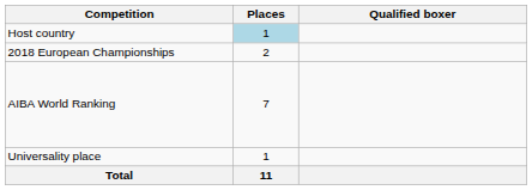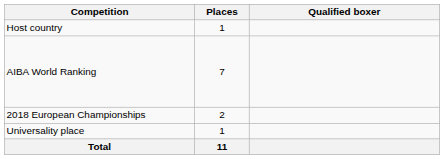 <table class=wikitable>
 <tr>
 <th width=300>Competition</th>
 <th width=80>Places</th>
 <th width=300>Qualified boxer</th>
 </tr>
 <tr>
 <td>Host country</td>
-<td align="center" style="background: lightblue;">1</td>
+<td align="center">1</td>
 <td></td>
+</tr>
+<tr>
+<td>AIBA World Ranking</td>
+<td align="center">7</td>
+<td><br><br><br><br><br><br></td>
 </tr>
 <tr>
 <td>2018 European Championships</td>
 <td align="center">2</td>
 <td><br></td>
-</tr>
-<tr>
-<td>AIBA World Ranking</td>
-<td align="center">7</td>
-<td><br><br><br><br><br><br></td>
 </tr>
 <tr>
 <td>Universality place</td>
 <td align="center">1</td>
 <td></td>
 </tr>
 <tr>
 <th>Total</th>
 <th>11</th>
 <th></th>
 </tr>
 </table>
